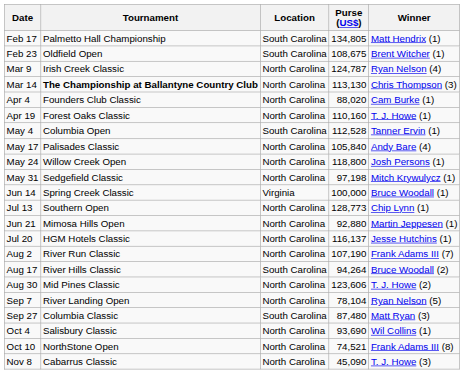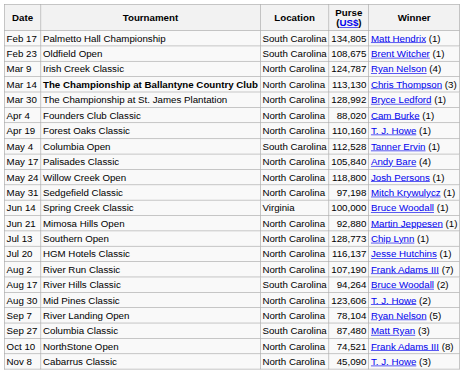 <table class="wikitable" style="font-size:95%">
 <tr>
 <th>Date</th>
 <th>Tournament</th>
 <th>Location</th>
 <th>Purse<br>(<a href='#'>US$</a>)</th>
 <th>Winner</th>
 </tr>
 <tr>
 <td>Feb 17</td>
 <td>Palmetto Hall Championship</td>
 <td>South Carolina</td>
 <td align=right>134,805</td>
 <td> <a href='#'>Matt Hendrix</a> (1)</td>
 </tr>
 <tr>
 <td>Feb 23</td>
 <td>Oldfield Open</td>
 <td>South Carolina</td>
 <td align=right>108,675</td>
 <td> <a href='#'>Brent Witcher</a> (1)</td>
 </tr>
 <tr>
 <td>Mar 9</td>
 <td>Irish Creek Classic</td>
 <td>North Carolina</td>
 <td align=right>124,787</td>
 <td> <a href='#'>Ryan Nelson</a> (4)</td>
 </tr>
 <tr>
 <td>Mar 14</td>
 <td><strong>The Championship at Ballantyne Country Club</strong></td>
 <td>North Carolina</td>
 <td align=right>113,130</td>
 <td> <a href='#'>Chris Thompson</a> (3)</td>
+</tr>
+<tr>
+<td>Mar 30</td>
+<td>The Championship at St. James Plantation</td>
+<td>North Carolina</td>
+<td align=right>128,992</td>
+<td> <a href='#'>Bryce Ledford</a> (1)</td>
 </tr>
 <tr>
 <td>Apr 4</td>
 <td>Founders Club Classic</td>
 <td>North Carolina</td>
 <td align=right>88,020</td>
 <td> <a href='#'>Cam Burke</a> (1)</td>
 </tr>
 <tr>
 <td>Apr 19</td>
 <td>Forest Oaks Classic</td>
 <td>North Carolina</td>
 <td align=right>110,160</td>
 <td> <a href='#'>T. J. Howe</a> (1)</td>
 </tr>
 <tr>
 <td>May 4</td>
 <td>Columbia Open</td>
 <td>South Carolina</td>
 <td align=right>112,528</td>
 <td> <a href='#'>Tanner Ervin</a> (1)</td>
 </tr>
 <tr>
 <td>May 17</td>
 <td>Palisades Classic</td>
 <td>North Carolina</td>
 <td align=right>105,840</td>
 <td> <a href='#'>Andy Bare</a> (4)</td>
 </tr>
 <tr>
 <td>May 24</td>
 <td>Willow Creek Open</td>
 <td>North Carolina</td>
 <td align=right>118,800</td>
 <td> <a href='#'>Josh Persons</a> (1)</td>
 </tr>
 <tr>
 <td>May 31</td>
 <td>Sedgefield Classic</td>
 <td>North Carolina</td>
 <td align=right>97,198</td>
 <td> <a href='#'>Mitch Krywulycz</a> (1)</td>
 </tr>
 <tr>
 <td>Jun 14</td>
 <td>Spring Creek Classic</td>
 <td>Virginia</td>
 <td align=right>100,000</td>
 <td> <a href='#'>Bruce Woodall</a> (1)</td>
 </tr>
 <tr>
+<td>Jun 21</td>
+<td>Mimosa Hills Open</td>
+<td>North Carolina</td>
+<td align=right>92,880</td>
+<td> <a href='#'>Martin Jeppesen</a> (1)</td>
+</tr>
+<tr>
 <td>Jul 13</td>
 <td>Southern Open</td>
 <td>North Carolina</td>
 <td align=right>128,773</td>
 <td> <a href='#'>Chip Lynn</a> (1)</td>
-</tr>
-<tr>
-<td>Jun 21</td>
-<td>Mimosa Hills Open</td>
-<td>North Carolina</td>
-<td align=right>92,880</td>
-<td> <a href='#'>Martin Jeppesen</a> (1)</td>
 </tr>
 <tr>
 <td>Jul 20</td>
 <td>HGM Hotels Classic</td>
 <td>North Carolina</td>
 <td align=right>116,137</td>
 <td> <a href='#'>Jesse Hutchins</a> (1)</td>
 </tr>
 <tr>
 <td>Aug 2</td>
 <td>River Run Classic</td>
 <td>North Carolina</td>
 <td align=right>107,190</td>
 <td> <a href='#'>Frank Adams III</a> (7)</td>
 </tr>
 <tr>
 <td>Aug 17</td>
 <td>River Hills Classic</td>
 <td>South Carolina</td>
 <td align=right>94,264</td>
 <td> <a href='#'>Bruce Woodall</a> (2)</td>
 </tr>
 <tr>
 <td>Aug 30</td>
 <td>Mid Pines Classic</td>
 <td>North Carolina</td>
 <td align=right>123,606</td>
 <td> <a href='#'>T. J. Howe</a> (2)</td>
 </tr>
 <tr>
 <td>Sep 7</td>
 <td>River Landing Open</td>
 <td>North Carolina</td>
 <td align=right>78,104</td>
 <td> <a href='#'>Ryan Nelson</a> (5)</td>
 </tr>
 <tr>
 <td>Sep 27</td>
 <td>Columbia Classic</td>
 <td>South Carolina</td>
 <td align=right>87,480</td>
 <td> <a href='#'>Matt Ryan</a> (3)</td>
 </tr>
 <tr>
-<td>Oct 4</td>
-<td>Salisbury Classic</td>
-<td>North Carolina</td>
-<td align=right>93,690</td>
-<td> <a href='#'>Wil Collins</a> (1)</td>
-</tr>
-<tr>
 <td>Oct 10</td>
 <td>NorthStone Open</td>
 <td>North Carolina</td>
 <td align=right>74,521</td>
 <td> <a href='#'>Frank Adams III</a> (8)</td>
 </tr>
 <tr>
 <td>Nov 8</td>
 <td>Cabarrus Classic</td>
 <td>North Carolina</td>
 <td align=right>45,090</td>
 <td> <a href='#'>T. J. Howe</a> (3)</td>
 </tr>
 </table>
